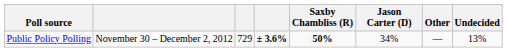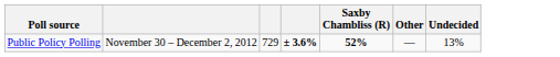 <table class="wikitable" style="text-align:center">
 <tr valign= bottom>
 <th>Poll source</th>
 <th></th>
 <th></th>
 <th></th>
 <th style="width:100px;">Saxby<br>Chambliss (R)</th>
-<th style="width:100px;">Jason<br>Carter (D)</th>
 <th>Other</th>
 <th>Undecided</th>
 </tr>
 <tr>
 <td align=left><a href='#'>Public Policy Polling</a></td>
 <td>November 30 – December 2, 2012</td>
 <td>729</td>
 <td><strong>± 3.6%</strong></td>
-<td><strong>50%</strong></td>
-<td>34%</td>
+<td><strong>52%</strong></td>
 <td>—</td>
 <td>13%</td>
 </tr>
 </table>
